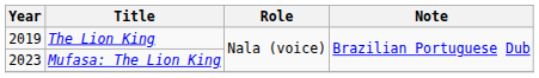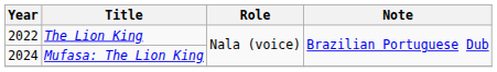 <table class="wikitable">
 <tr>
 <th>Year</th>
 <th>Title</th>
 <th>Role</th>
 <th>Note</th>
 </tr>
 <tr>
-<td>2019</td>
+<td>2022</td>
 <td><em><a href='#'>The Lion King</a></em></td>
 <td rowspan="2">Nala (voice)</td>
 <td rowspan="2"><a href='#'>Brazilian Portuguese</a> <a href='#'>Dub</a></td>
 </tr>
 <tr>
-<td>2023</td>
+<td>2024</td>
 <td><em><a href='#'>Mufasa: The Lion King</a></td>
 </tr>
 <tr>
 </tr>
 </table>
